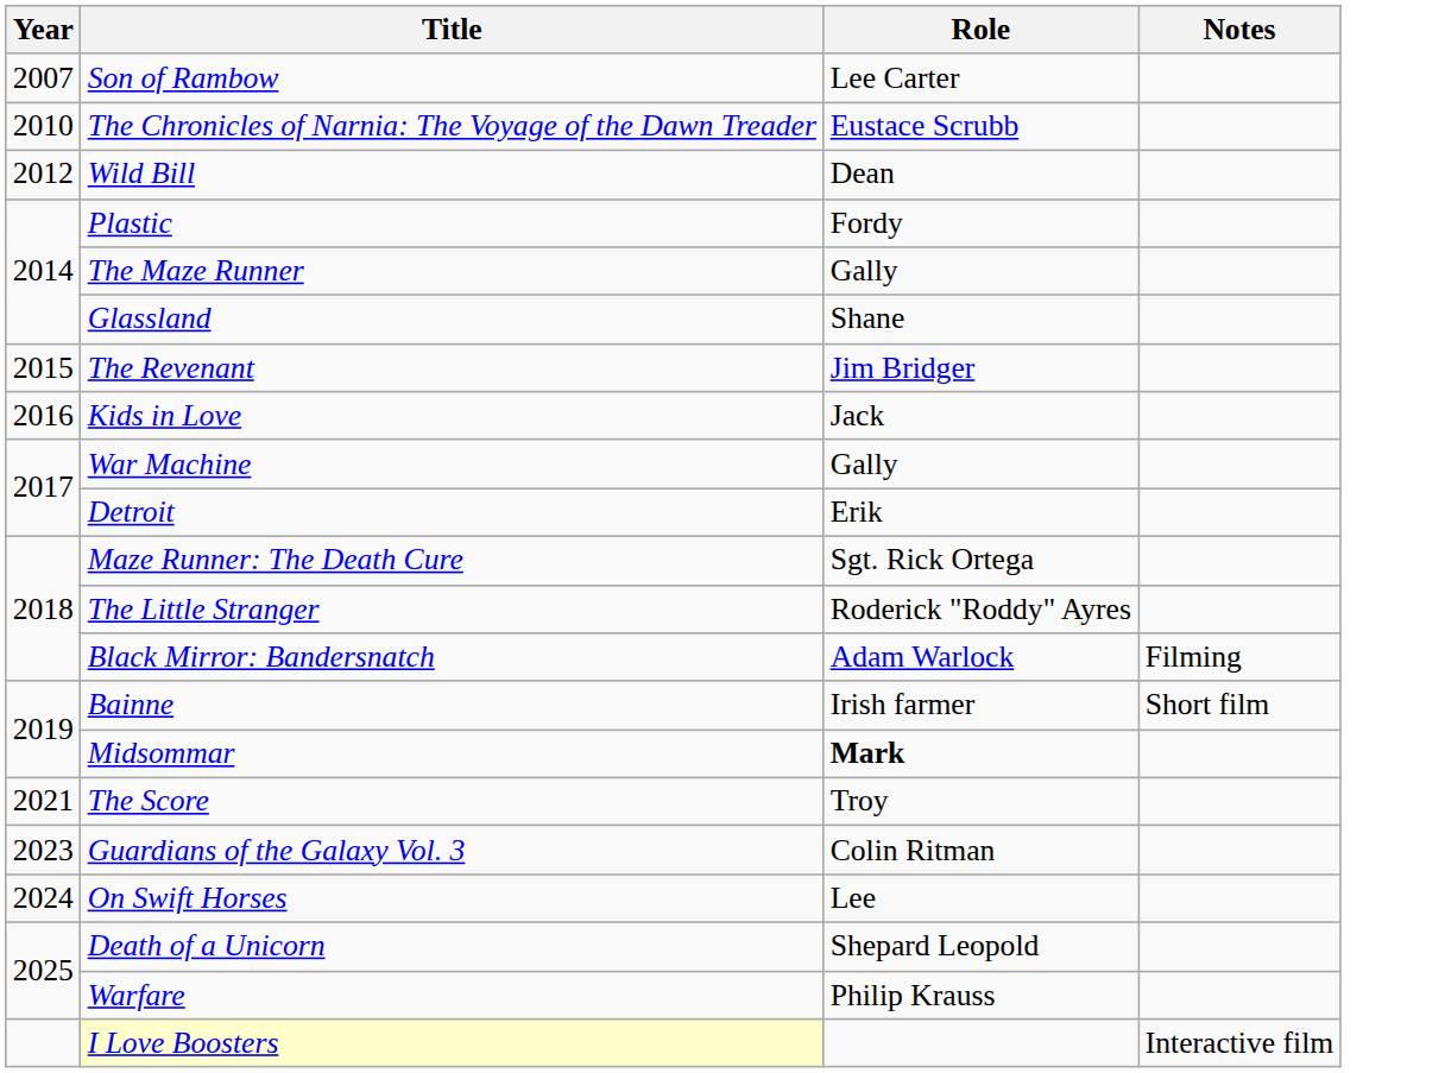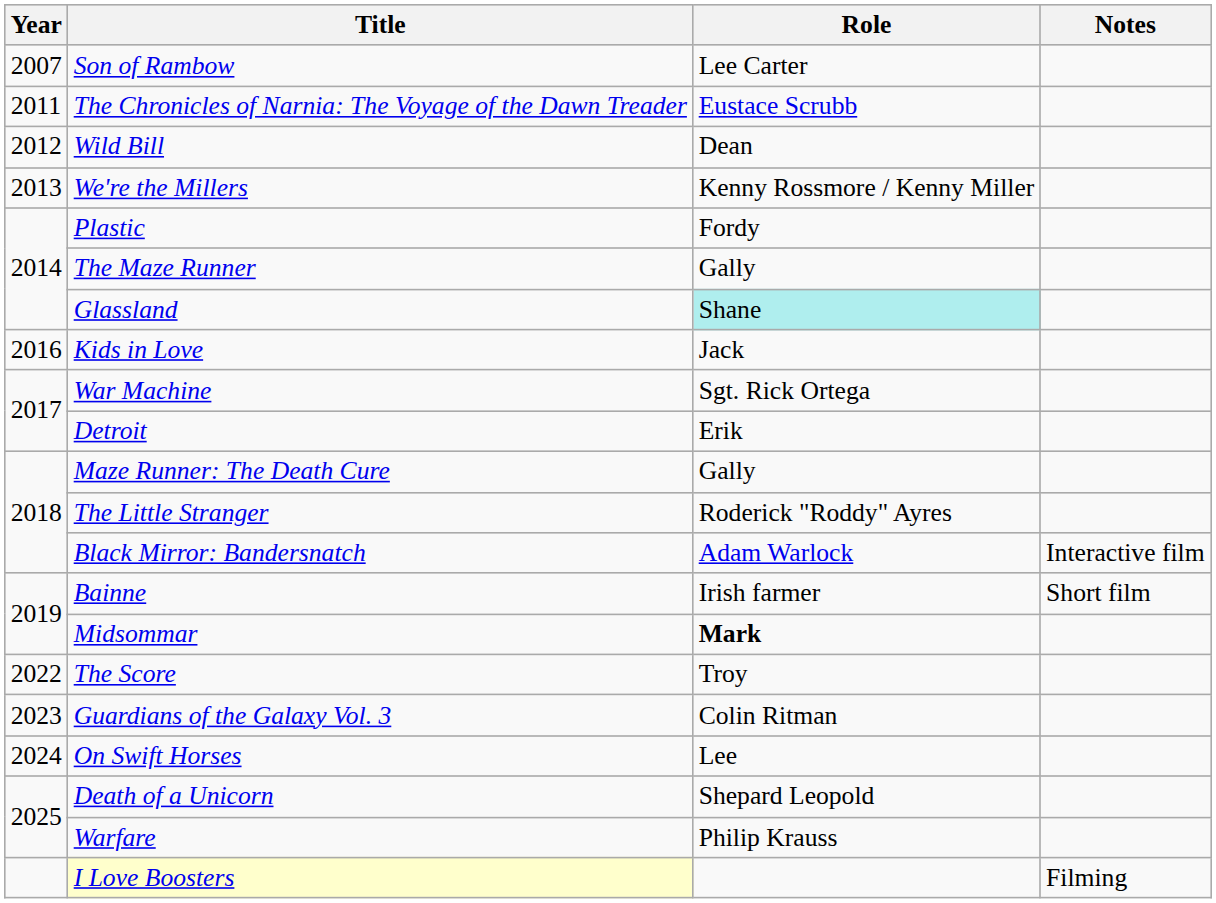 <table class="wikitable sortable">
 <tr>
 <th>Year</th>
 <th>Title</th>
 <th>Role</th>
 <th class="unsortable">Notes</th>
 </tr>
 <tr>
 <td>2007</td>
 <td><em><a href='#'>Son of Rambow</a></em></td>
 <td>Lee Carter</td>
 <td></td>
 </tr>
 <tr>
-<td>2010</td>
+<td>2011</td>
 <td><em><a href='#'>The Chronicles of Narnia: The Voyage of the Dawn Treader</a></em></td>
 <td><a href='#'>Eustace Scrubb</a></td>
 <td></td>
 </tr>
 <tr>
 <td>2012</td>
 <td><em><a href='#'>Wild Bill</a></em></td>
 <td>Dean</td>
+<td></td>
+</tr>
+<tr>
+<td>2013</td>
+<td><em><a href='#'>We're the Millers</a></em></td>
+<td>Kenny Rossmore / Kenny Miller</td>
 <td></td>
 </tr>
 <tr>
 <td rowspan="3">2014</td>
 <td><em><a href='#'>Plastic</a></em></td>
 <td>Fordy</td>
 <td></td>
 </tr>
 <tr>
 <td><em><a href='#'>The Maze Runner</a></em></td>
 <td>Gally</td>
 <td></td>
 </tr>
 <tr>
 <td><em><a href='#'>Glassland</a></em></td>
-<td>Shane</td>
-<td></td>
-</tr>
-<tr>
-<td>2015</td>
-<td><em><a href='#'>The Revenant</a></em></td>
-<td><a href='#'>Jim Bridger</a></td>
+<td style="background: paleturquoise;">Shane</td>
 <td></td>
 </tr>
 <tr>
 <td>2016</td>
 <td><em><a href='#'>Kids in Love</a></em></td>
 <td>Jack</td>
 <td></td>
 </tr>
 <tr>
 <td rowspan="2">2017</td>
 <td><em><a href='#'>War Machine</a></em></td>
-<td>Gally</td>
+<td>Sgt. Rick Ortega</td>
 <td></td>
 </tr>
 <tr>
 <td><em><a href='#'>Detroit</a></em></td>
 <td>Erik</td>
 <td></td>
 </tr>
 <tr>
 <td rowspan="3">2018</td>
 <td><em><a href='#'>Maze Runner: The Death Cure</a></em></td>
-<td>Sgt. Rick Ortega</td>
+<td>Gally</td>
 <td></td>
 </tr>
 <tr>
 <td><em><a href='#'>The Little Stranger</a></em></td>
 <td>Roderick "Roddy" Ayres</td>
 <td></td>
 </tr>
 <tr>
 <td><em><a href='#'>Black Mirror: Bandersnatch</a></em></td>
 <td><a href='#'>Adam Warlock</a></td>
-<td>Filming</td>
+<td>Interactive film</td>
 </tr>
 <tr>
 <td rowspan="2">2019</td>
 <td><em><a href='#'>Bainne</a></em></td>
 <td>Irish farmer</td>
 <td>Short film</td>
 </tr>
 <tr>
 <td><em><a href='#'>Midsommar</a></em></td>
 <td><strong>Mark</strong></td>
 <td></td>
 </tr>
 <tr>
-<td>2021</td>
+<td>2022</td>
 <td><em><a href='#'>The Score</a></em></td>
 <td>Troy</td>
 <td></td>
 </tr>
 <tr>
 <td>2023</td>
 <td><em><a href='#'>Guardians of the Galaxy Vol. 3</a></em></td>
 <td>Colin Ritman</td>
 <td></td>
 </tr>
 <tr>
 <td>2024</td>
 <td><em><a href='#'>On Swift Horses</a></em></td>
 <td>Lee</td>
 <td></td>
 </tr>
 <tr>
 <td rowspan="2">2025</td>
 <td><em><a href='#'>Death of a Unicorn</a></em></td>
 <td>Shepard Leopold</td>
 <td></td>
 </tr>
 <tr>
 <td><em><a href='#'>Warfare</a></em></td>
 <td>Philip Krauss</td>
 <td></td>
 </tr>
 <tr>
 <td></td>
 <td scope="row" style="background:#FFFFCC;"><em><a href='#'>I Love Boosters</a></em> </td>
 <td></td>
-<td>Interactive film</td>
+<td>Filming</td>
 </tr>
 </table>
